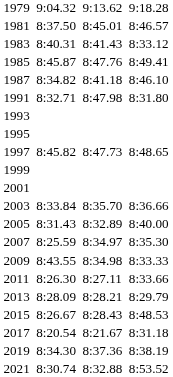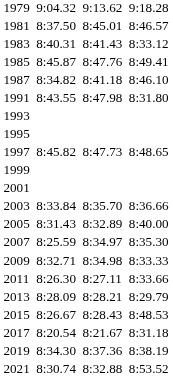 <table>
 <tr>
 <td>1979</td>
 <td></td>
 <td>9:04.32</td>
 <td></td>
 <td>9:13.62</td>
 <td></td>
 <td>9:18.28</td>
 </tr>
 <tr>
 <td>1981</td>
 <td></td>
 <td>8:37.50</td>
 <td></td>
 <td>8:45.01</td>
 <td></td>
 <td>8:46.57</td>
 </tr>
 <tr>
 <td>1983</td>
 <td></td>
 <td>8:40.31</td>
 <td></td>
 <td>8:41.43</td>
 <td></td>
 <td>8:33.12</td>
 </tr>
 <tr>
 <td>1985</td>
 <td></td>
 <td>8:45.87</td>
 <td></td>
 <td>8:47.76</td>
 <td></td>
 <td>8:49.41</td>
 </tr>
 <tr>
 <td>1987</td>
 <td></td>
 <td>8:34.82</td>
 <td></td>
 <td>8:41.18</td>
 <td></td>
 <td>8:46.10</td>
 </tr>
 <tr>
 <td>1991</td>
 <td></td>
-<td>8:32.71</td>
+<td>8:43.55</td>
 <td></td>
 <td>8:47.98</td>
 <td></td>
 <td>8:31.80</td>
 </tr>
 <tr>
 <td>1993</td>
 <td></td>
 <td></td>
 <td></td>
 <td></td>
 <td></td>
 <td></td>
 </tr>
 <tr>
 <td>1995</td>
 <td></td>
 <td></td>
 <td></td>
 <td></td>
 <td></td>
 <td></td>
 </tr>
 <tr>
 <td>1997</td>
 <td></td>
 <td>8:45.82</td>
 <td></td>
 <td>8:47.73</td>
 <td></td>
 <td>8:48.65</td>
 </tr>
 <tr>
 <td>1999</td>
 <td></td>
 <td></td>
 <td></td>
 <td></td>
 <td></td>
 <td></td>
 </tr>
 <tr>
 <td>2001</td>
 <td></td>
 <td></td>
 <td></td>
 <td></td>
 <td></td>
 <td></td>
 </tr>
 <tr>
 <td>2003</td>
 <td></td>
 <td>8:33.84</td>
 <td></td>
 <td>8:35.70</td>
 <td></td>
 <td>8:36.66</td>
 </tr>
 <tr>
 <td>2005</td>
 <td></td>
 <td>8:31.43</td>
 <td></td>
 <td>8:32.89</td>
 <td></td>
 <td>8:40.00</td>
 </tr>
 <tr>
 <td>2007</td>
 <td></td>
 <td>8:25.59</td>
 <td></td>
 <td>8:34.97</td>
 <td></td>
 <td>8:35.30</td>
 </tr>
 <tr>
 <td>2009</td>
 <td></td>
-<td>8:43.55</td>
+<td>8:32.71</td>
 <td></td>
 <td>8:34.98</td>
 <td></td>
 <td>8:33.33</td>
 </tr>
 <tr>
 <td>2011</td>
 <td></td>
 <td>8:26.30</td>
 <td></td>
 <td>8:27.11</td>
 <td></td>
 <td>8:33.66</td>
 </tr>
 <tr>
 <td>2013</td>
 <td></td>
 <td>8:28.09</td>
 <td></td>
 <td>8:28.21</td>
 <td></td>
 <td>8:29.79</td>
 </tr>
 <tr>
 <td>2015</td>
 <td></td>
 <td>8:26.67</td>
 <td></td>
 <td>8:28.43</td>
 <td></td>
 <td>8:48.53</td>
 </tr>
 <tr>
 <td>2017</td>
 <td></td>
 <td>8:20.54</td>
 <td></td>
 <td>8:21.67</td>
 <td></td>
 <td>8:31.18</td>
 </tr>
 <tr>
 <td>2019</td>
 <td></td>
 <td>8:34.30</td>
 <td></td>
 <td>8:37.36</td>
 <td></td>
 <td>8:38.19</td>
 </tr>
 <tr>
 <td>2021</td>
 <td></td>
 <td>8:30.74</td>
 <td></td>
 <td>8:32.88</td>
 <td></td>
 <td>8:53.52</td>
 </tr>
 </table>
